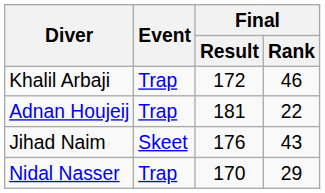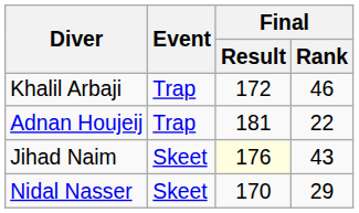 <table class=wikitable style="font-size:90%">
 <tr>
 <th rowspan=2>Diver</th>
 <th rowspan=2>Event</th>
 <th colspan=2>Final</th>
 </tr>
 <tr>
 <th>Result</th>
 <th>Rank</th>
 </tr>
 <tr>
 <td>Khalil Arbaji</td>
 <td><a href='#'>Trap</a></td>
 <td align=center>172</td>
 <td align=center>46</td>
 </tr>
 <tr>
 <td><a href='#'>Adnan Houjeij</a></td>
 <td><a href='#'>Trap</a></td>
 <td align=center>181</td>
 <td align=center>22</td>
 </tr>
 <tr>
 <td>Jihad Naim</td>
 <td><a href='#'>Skeet</a></td>
-<td align=center>176</td>
+<td align=center style="background: lightyellow;">176</td>
 <td align=center>43</td>
 </tr>
 <tr>
 <td><a href='#'>Nidal Nasser</a></td>
-<td><a href='#'>Trap</a></td>
+<td><a href='#'>Skeet</a></td>
 <td align=center>170</td>
 <td align=center>29</td>
 </tr>
 </table>
